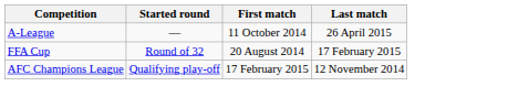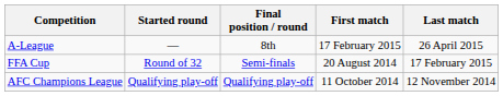 <table class="wikitable">
 <tr>
 <th>Competition</th>
 <th>Started round</th>
+<th>Final <br>position / round</th>
 <th>First match</th>
 <th>Last match</th>
 </tr>
 <tr style="text-align: center">
 <td align=left><a href='#'>A-League</a></td>
 <td>—</td>
-<td>11 October 2014</td>
+<td>8th</td>
+<td>17 February 2015</td>
 <td>26 April 2015</td>
 </tr>
 <tr style="text-align: center">
 <td align=left><a href='#'>FFA Cup</a></td>
 <td><a href='#'>Round of 32</a></td>
+<td><a href='#'>Semi-finals</a></td>
 <td>20 August 2014</td>
 <td>17 February 2015</td>
 </tr>
 <tr style="text-align: center">
 <td align=left><a href='#'>AFC Champions League</a></td>
 <td><a href='#'>Qualifying play-off</a></td>
-<td>17 February 2015</td>
+<td><a href='#'>Qualifying play-off</a></td>
+<td>11 October 2014</td>
 <td>12 November 2014</td>
 </tr>
 </table>
